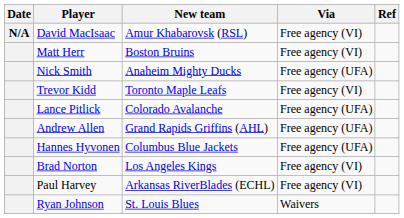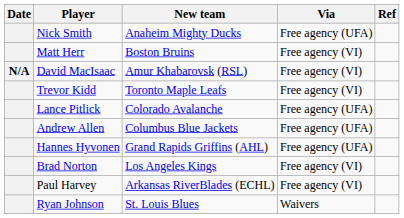 <table class="wikitable plainrowheaders">
 <tr style="background:#ddd; text-align:center;">
 <th>Date</th>
 <th>Player</th>
 <th>New team</th>
 <th>Via</th>
 <th>Ref</th>
 </tr>
 <tr>
-<th scope="row">N/A</th>
-<td><a href='#'>David MacIsaac</a></td>
-<td><a href='#'>Amur Khabarovsk</a> (<a href='#'>RSL</a>)</td>
-<td>Free agency (VI)</td>
+<th scope="row"></th>
+<td><a href='#'>Nick Smith</a></td>
+<td><a href='#'>Anaheim Mighty Ducks</a></td>
+<td>Free agency (UFA)</td>
 <td></td>
 </tr>
 <tr>
 <th scope="row"></th>
 <td><a href='#'>Matt Herr</a></td>
 <td><a href='#'>Boston Bruins</a></td>
 <td>Free agency (VI)</td>
 <td></td>
 </tr>
 <tr>
-<th scope="row"></th>
-<td><a href='#'>Nick Smith</a></td>
-<td><a href='#'>Anaheim Mighty Ducks</a></td>
-<td>Free agency (UFA)</td>
+<th scope="row">N/A</th>
+<td><a href='#'>David MacIsaac</a></td>
+<td><a href='#'>Amur Khabarovsk</a> (<a href='#'>RSL</a>)</td>
+<td>Free agency (VI)</td>
 <td></td>
 </tr>
 <tr>
 <th scope="row"></th>
 <td><a href='#'>Trevor Kidd</a></td>
 <td><a href='#'>Toronto Maple Leafs</a></td>
 <td>Free agency (VI)</td>
 <td></td>
 </tr>
 <tr>
 <th scope="row"></th>
 <td><a href='#'>Lance Pitlick</a></td>
 <td><a href='#'>Colorado Avalanche</a></td>
 <td>Free agency (UFA)</td>
 <td></td>
 </tr>
 <tr>
 <th scope="row"></th>
 <td><a href='#'>Andrew Allen</a></td>
-<td><a href='#'>Grand Rapids Griffins</a> (<a href='#'>AHL</a>)</td>
+<td><a href='#'>Columbus Blue Jackets</a></td>
 <td>Free agency (UFA)</td>
 <td></td>
 </tr>
 <tr>
 <th scope="row"></th>
 <td><a href='#'>Hannes Hyvonen</a></td>
-<td><a href='#'>Columbus Blue Jackets</a></td>
+<td><a href='#'>Grand Rapids Griffins</a> (<a href='#'>AHL</a>)</td>
 <td>Free agency (UFA)</td>
 <td></td>
 </tr>
 <tr>
 <th scope="row"></th>
 <td><a href='#'>Brad Norton</a></td>
 <td><a href='#'>Los Angeles Kings</a></td>
 <td>Free agency (VI)</td>
 <td></td>
 </tr>
 <tr>
 <th scope="row"></th>
 <td>Paul Harvey</td>
 <td><a href='#'>Arkansas RiverBlades</a> (ECHL)</td>
 <td>Free agency (VI)</td>
 <td></td>
 </tr>
 <tr>
 <th scope="row"></th>
 <td><a href='#'>Ryan Johnson</a></td>
 <td><a href='#'>St. Louis Blues</a></td>
 <td>Waivers</td>
 <td></td>
 </tr>
 </table>
